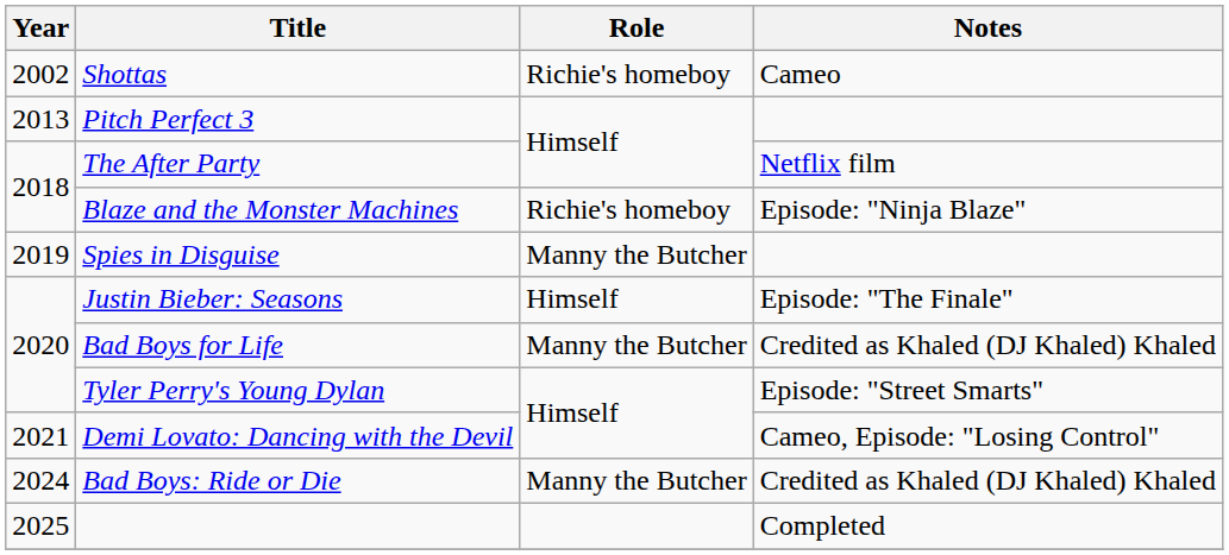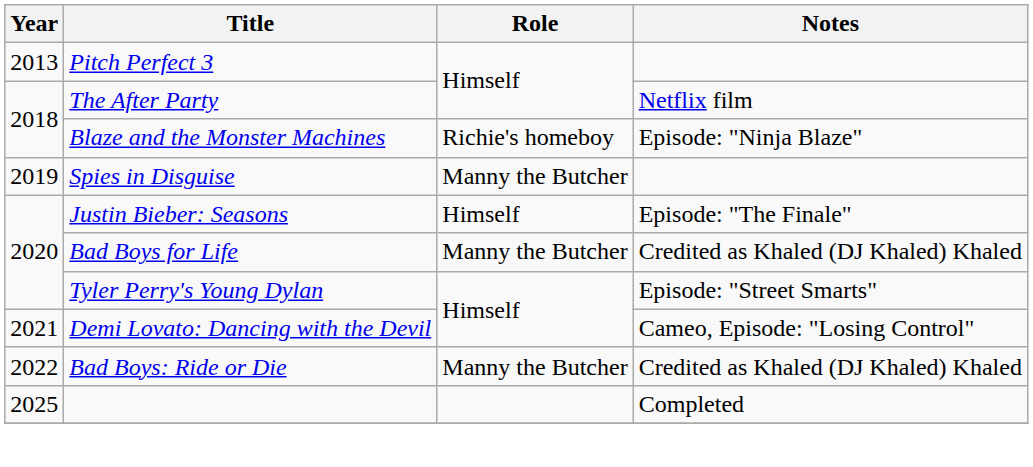 <table class="wikitable sortable">
 <tr>
 <th>Year</th>
 <th>Title</th>
 <th>Role</th>
 <th>Notes</th>
-</tr>
-<tr>
-<td>2002</td>
-<td><em><a href='#'>Shottas</a></em></td>
-<td>Richie's homeboy</td>
-<td>Cameo</td>
 </tr>
 <tr>
 <td>2013</td>
 <td><em><a href='#'>Pitch Perfect 3</a></em></td>
 <td rowspan="2">Himself</td>
 <td></td>
 </tr>
 <tr>
 <td rowspan="2">2018</td>
 <td><em><a href='#'>The After Party</a></em></td>
 <td><a href='#'>Netflix</a> film</td>
 </tr>
 <tr>
 <td><em><a href='#'>Blaze and the Monster Machines</a></em></td>
 <td>Richie's homeboy</td>
 <td>Episode: "Ninja Blaze"</td>
 </tr>
 <tr>
 <td>2019</td>
 <td><em><a href='#'>Spies in Disguise</a></em></td>
 <td>Manny the Butcher</td>
 <td></td>
 </tr>
 <tr>
 <td rowspan="3">2020</td>
 <td><em><a href='#'>Justin Bieber: Seasons</a></em></td>
 <td>Himself</td>
 <td>Episode: "The Finale"</td>
 </tr>
 <tr>
 <td><em><a href='#'>Bad Boys for Life</a></em></td>
 <td>Manny the Butcher</td>
 <td>Credited as Khaled (DJ Khaled) Khaled</td>
 </tr>
 <tr>
 <td><em><a href='#'>Tyler Perry's Young Dylan</a></em></td>
 <td rowspan="2">Himself</td>
 <td>Episode: "Street Smarts"</td>
 </tr>
 <tr>
 <td>2021</td>
 <td><em><a href='#'>Demi Lovato: Dancing with the Devil</a></em></td>
 <td>Cameo, Episode: "Losing Control"</td>
 </tr>
 <tr>
-<td>2024</td>
+<td>2022</td>
 <td><em><a href='#'>Bad Boys: Ride or Die</a></em></td>
 <td>Manny the Butcher</td>
 <td>Credited as Khaled (DJ Khaled) Khaled</td>
 </tr>
 <tr>
 <td>2025</td>
 <td></td>
 <td></td>
 <td>Completed</td>
 </tr>
 <tr>
 </tr>
 </table>
